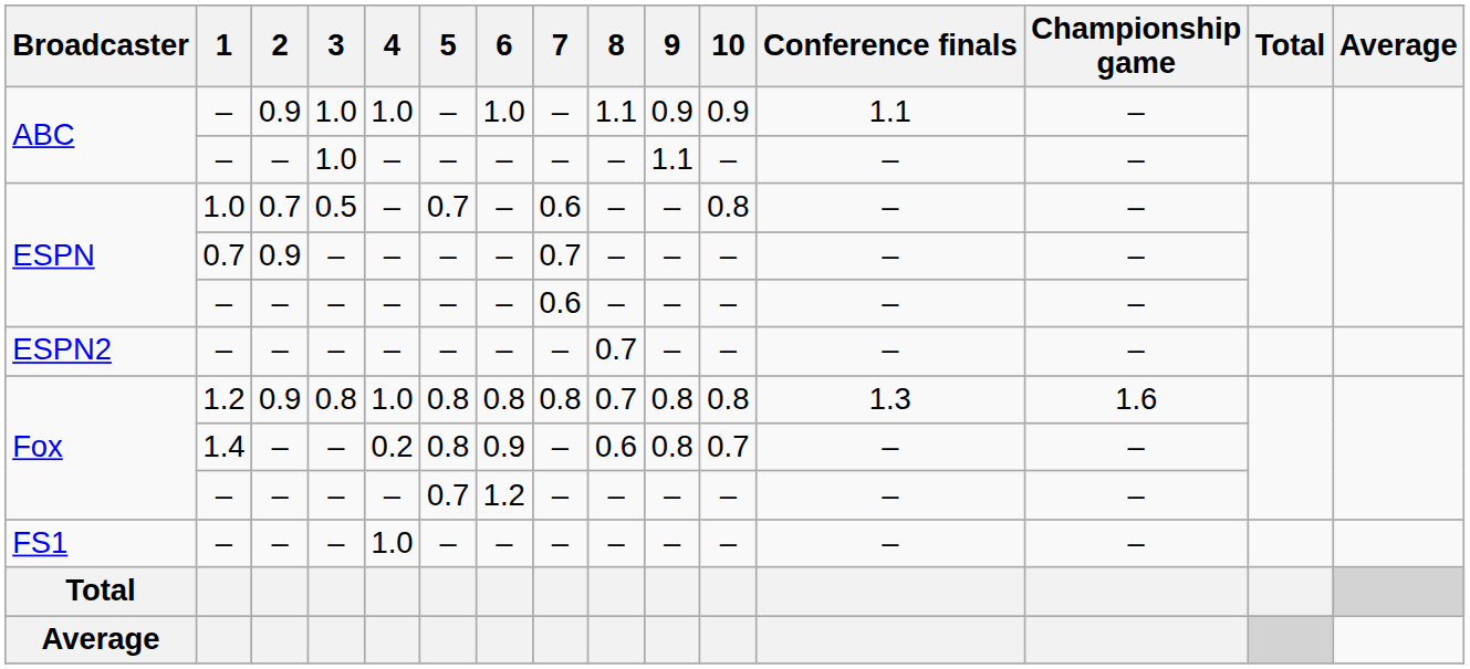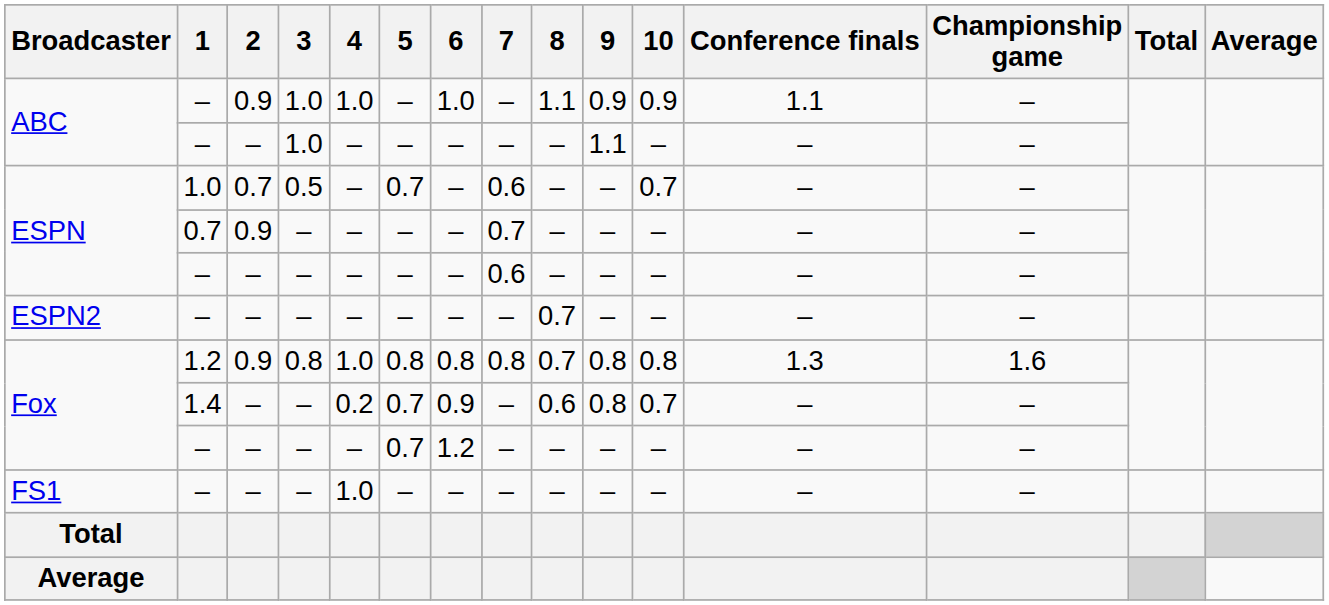 <table class="wikitable" style="text-align:center;">
 <tr>
 <th>Broadcaster</th>
 <th>1</th>
 <th>2</th>
 <th>3</th>
 <th>4</th>
 <th>5</th>
 <th>6</th>
 <th>7</th>
 <th>8</th>
 <th>9</th>
 <th>10</th>
 <th>Conference finals</th>
 <th>Championship<br>game</th>
 <th>Total</th>
 <th>Average</th>
 </tr>
 <tr>
 <td style="text-align:left;" rowspan="2"><a href='#'>ABC</a></td>
 <td>–</td>
 <td>0.9</td>
 <td>1.0</td>
 <td>1.0</td>
 <td>–</td>
 <td>1.0</td>
 <td>–</td>
 <td>1.1</td>
 <td>0.9</td>
 <td>0.9</td>
 <td>1.1</td>
 <td>–</td>
 <td rowspan=2><strong></strong></td>
 <td rowspan=2><strong></strong></td>
 </tr>
 <tr>
 <td>–</td>
 <td>–</td>
 <td>1.0</td>
 <td>–</td>
 <td>–</td>
 <td>–</td>
 <td>–</td>
 <td>–</td>
 <td>1.1</td>
 <td>–</td>
 <td>–</td>
 <td>–</td>
 </tr>
 <tr>
 <td style="text-align:left;" rowspan="3"><a href='#'>ESPN</a></td>
 <td>1.0</td>
 <td>0.7</td>
 <td>0.5</td>
 <td>–</td>
 <td>0.7</td>
 <td>–</td>
 <td>0.6</td>
 <td>–</td>
 <td>–</td>
-<td>0.8</td>
+<td>0.7</td>
 <td>–</td>
 <td>–</td>
 <td rowspan=3><strong></strong></td>
 <td rowspan=3><strong></strong></td>
 </tr>
 <tr>
 <td>0.7</td>
 <td>0.9</td>
 <td>–</td>
 <td>–</td>
 <td>–</td>
 <td>–</td>
 <td>0.7</td>
 <td>–</td>
 <td>–</td>
 <td>–</td>
 <td>–</td>
 <td>–</td>
 </tr>
 <tr>
 <td>–</td>
 <td>–</td>
 <td>–</td>
 <td>–</td>
 <td>–</td>
 <td>–</td>
 <td>0.6</td>
 <td>–</td>
 <td>–</td>
 <td>–</td>
 <td>–</td>
 <td>–</td>
 </tr>
 <tr>
 <td style="text-align:left;"><a href='#'>ESPN2</a></td>
 <td>–</td>
 <td>–</td>
 <td>–</td>
 <td>–</td>
 <td>–</td>
 <td>–</td>
 <td>–</td>
 <td>0.7</td>
 <td>–</td>
 <td>–</td>
 <td>–</td>
 <td>–</td>
 <td><strong></strong></td>
 <td><strong></strong></td>
 </tr>
 <tr>
 <td style="text-align:left;" rowspan="3"><a href='#'>Fox</a></td>
 <td>1.2</td>
 <td>0.9</td>
 <td>0.8</td>
 <td>1.0</td>
 <td>0.8</td>
 <td>0.8</td>
 <td>0.8</td>
 <td>0.7</td>
 <td>0.8</td>
 <td>0.8</td>
 <td>1.3</td>
 <td>1.6</td>
 <td rowspan=3><strong></strong></td>
 <td rowspan=3><strong></strong></td>
 </tr>
 <tr>
 <td>1.4</td>
 <td>–</td>
 <td>–</td>
 <td>0.2</td>
-<td>0.8</td>
+<td>0.7</td>
 <td>0.9</td>
 <td>–</td>
 <td>0.6</td>
 <td>0.8</td>
 <td>0.7</td>
 <td>–</td>
 <td>–</td>
 </tr>
 <tr>
 <td>–</td>
 <td>–</td>
 <td>–</td>
 <td>–</td>
 <td>0.7</td>
 <td>1.2</td>
 <td>–</td>
 <td>–</td>
 <td>–</td>
 <td>–</td>
 <td>–</td>
 <td>–</td>
 </tr>
 <tr>
 <td style="text-align:left;"><a href='#'>FS1</a></td>
 <td>–</td>
 <td>–</td>
 <td>–</td>
 <td>1.0</td>
 <td>–</td>
 <td>–</td>
 <td>–</td>
 <td>–</td>
 <td>–</td>
 <td>–</td>
 <td>–</td>
 <td>–</td>
 <td><strong></strong></td>
 <td><strong></strong></td>
 </tr>
 <tr class="sortbottom">
 <th>Total</th>
 <th></th>
 <th></th>
 <th> </th>
 <th> </th>
 <th> </th>
 <th> </th>
 <th> </th>
 <th> </th>
 <th> </th>
 <th> </th>
 <th> </th>
 <th> </th>
 <th></th>
 <td style="background:lightgrey;"> </td>
 </tr>
 <tr class="sortbottom">
 <th>Average</th>
 <th></th>
 <th></th>
 <th> </th>
 <th> </th>
 <th> </th>
 <th> </th>
 <th> </th>
 <th> </th>
 <th> </th>
 <th> </th>
 <th> </th>
 <th> </th>
 <td style="background:lightgrey;"> </td>
 <td><strong></strong></td>
 </tr>
 </table>
